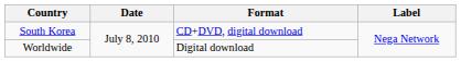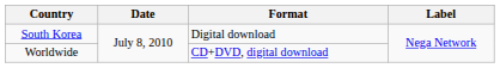 <table class="wikitable" style="width:650px;">
 <tr>
 <th style="text-align:center;">Country</th>
 <th style="text-align:center;">Date</th>
 <th style="text-align:center;">Format</th>
 <th style="text-align:center;">Label</th>
 </tr>
 <tr>
 <td style="text-align:center;"><a href='#'>South Korea</a></td>
 <td style="text-align:center;" rowspan=2>July 8, 2010</td>
-<td><a href='#'>CD</a>+<a href='#'>DVD</a>, <a href='#'>digital download</a></td>
+<td>Digital download</td>
 <td style="text-align:center;" rowspan=2><a href='#'>Nega Network</a></td>
 </tr>
 <tr>
 <td style="text-align:center;">Worldwide</td>
-<td>Digital download</td>
+<td><a href='#'>CD</a>+<a href='#'>DVD</a>, <a href='#'>digital download</a></td>
 </tr>
 </table>
